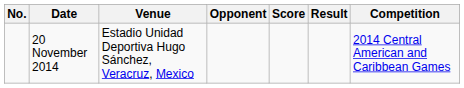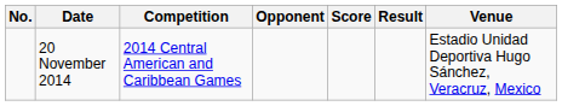 <table class="wikitable">
 <tr>
 <th>No.</th>
 <th>Date</th>
-<th>Venue</th>
+<th>Competition</th>
 <th>Opponent</th>
 <th>Score</th>
 <th>Result</th>
-<th>Competition</th>
+<th>Venue</th>
 </tr>
 <tr>
 <td></td>
 <td>20 November 2014</td>
-<td>Estadio Unidad Deportiva Hugo Sánchez, <a href='#'>Veracruz</a>, <a href='#'>Mexico</a></td>
+<td><a href='#'>2014 Central American and Caribbean Games</a></td>
 <td></td>
 <td></td>
 <td></td>
-<td><a href='#'>2014 Central American and Caribbean Games</a></td>
+<td>Estadio Unidad Deportiva Hugo Sánchez, <a href='#'>Veracruz</a>, <a href='#'>Mexico</a></td>
 </tr>
 </table>
